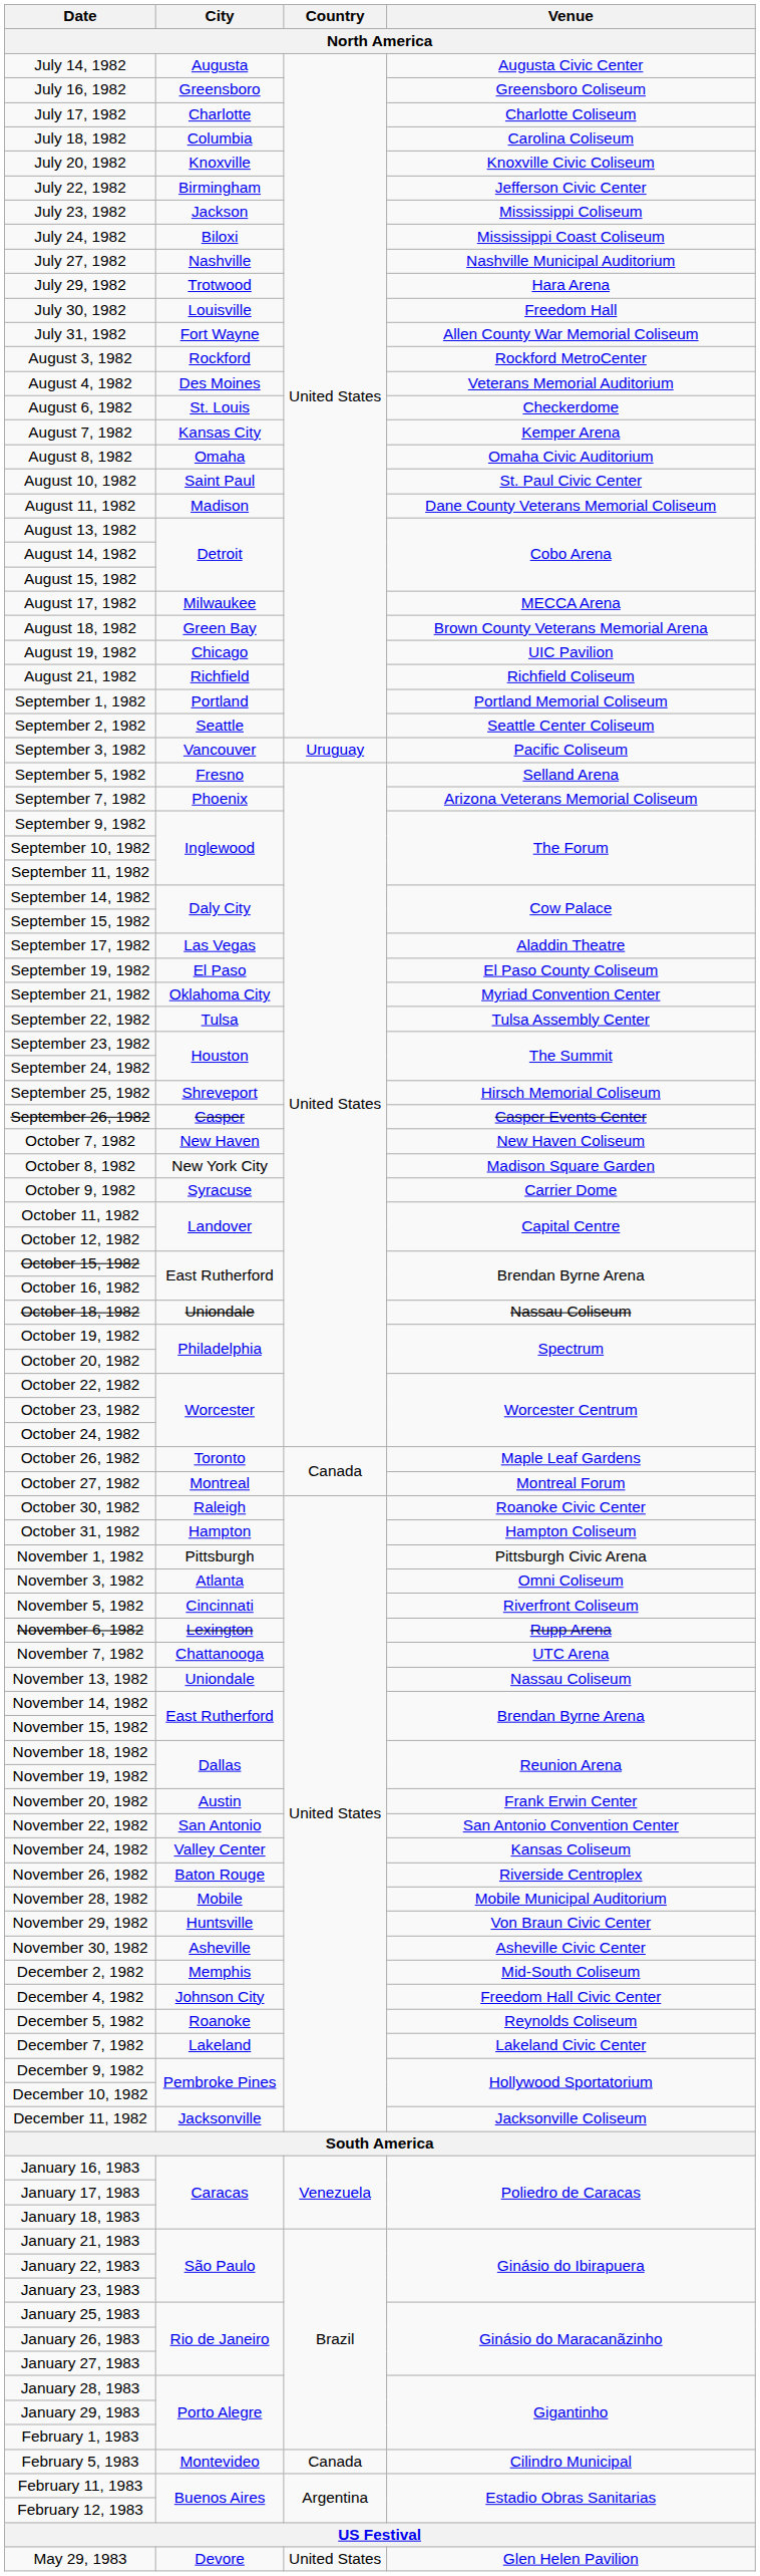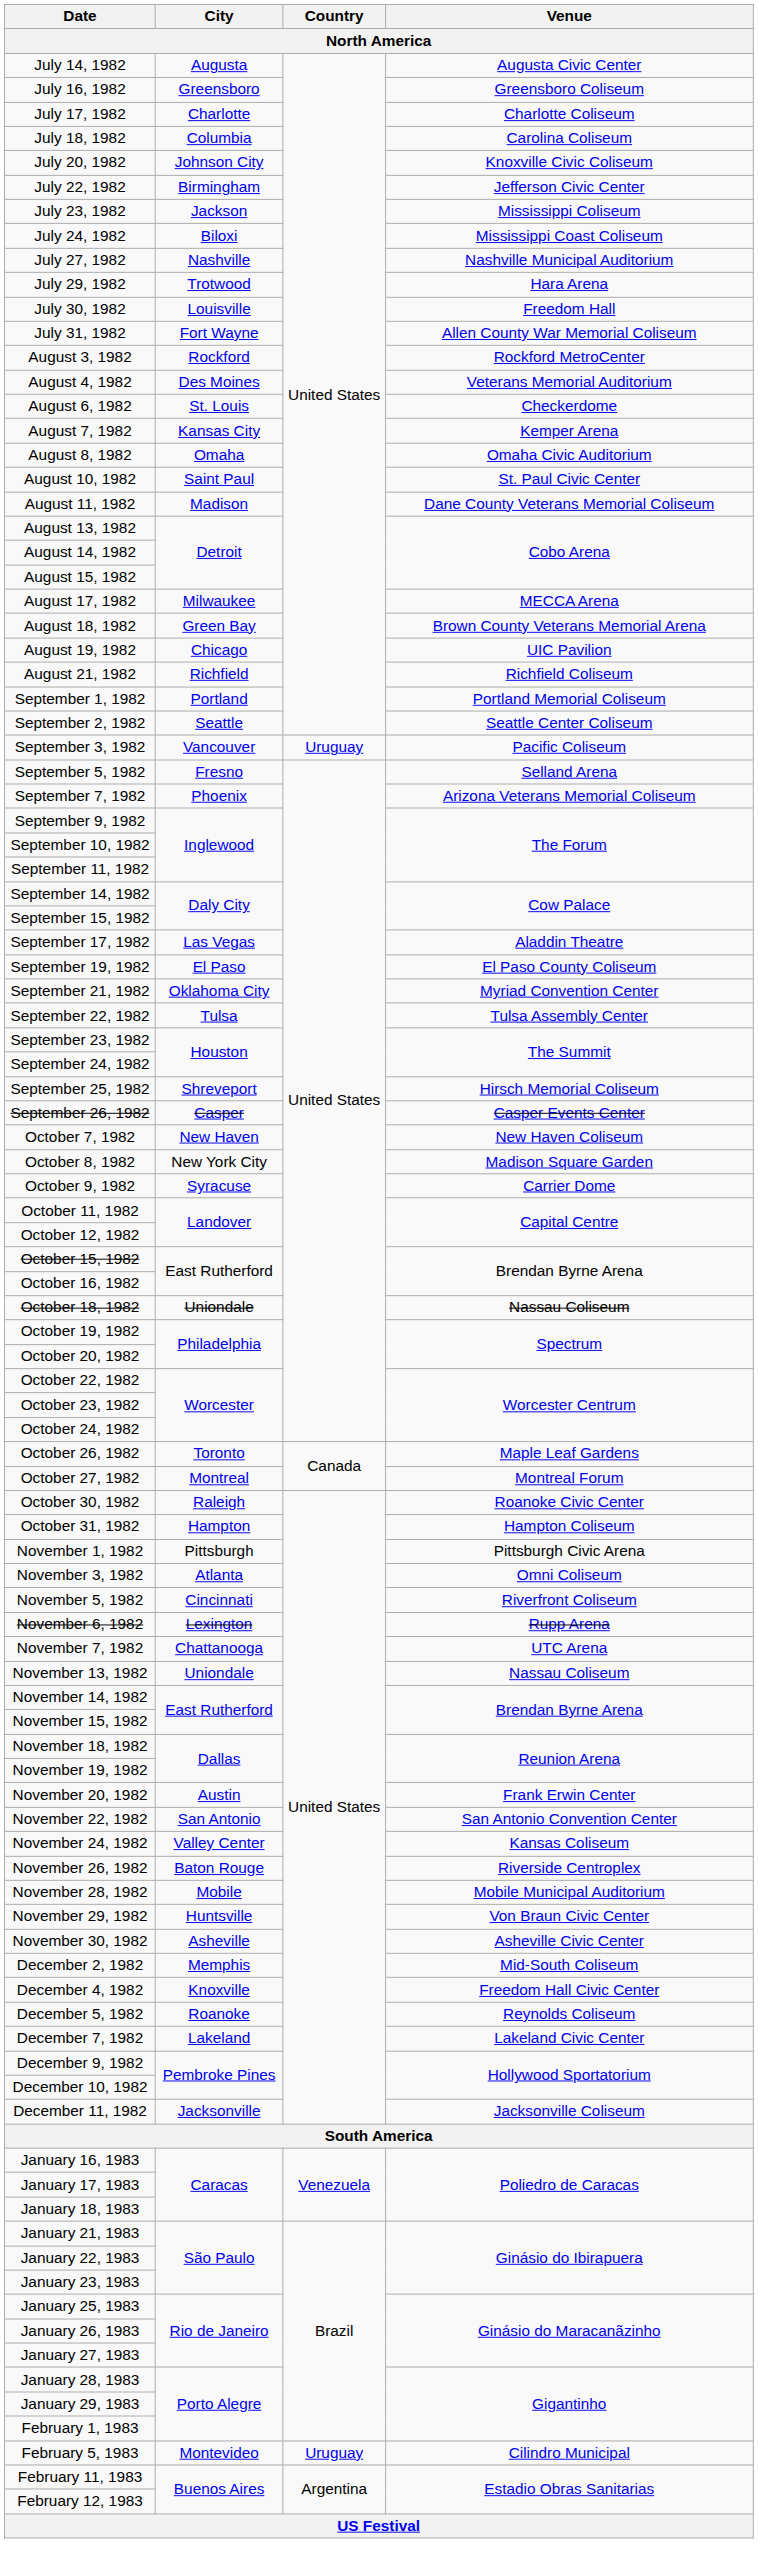 <table class="wikitable" style="text-align:center;">
 <tr>
 <th width="150">Date</th>
 <th width="125">City</th>
 <th width="100">Country</th>
 <th width="375">Venue</th>
 </tr>
 <tr>
 <th colspan="4">North America</th>
 </tr>
 <tr>
 <td>July 14, 1982</td>
 <td><a href='#'>Augusta</a></td>
 <td rowspan="28">United States</td>
 <td><a href='#'>Augusta Civic Center</a></td>
 </tr>
 <tr>
 <td>July 16, 1982</td>
 <td><a href='#'>Greensboro</a></td>
 <td><a href='#'>Greensboro Coliseum</a></td>
 </tr>
 <tr>
 <td>July 17, 1982</td>
 <td><a href='#'>Charlotte</a></td>
 <td><a href='#'>Charlotte Coliseum</a></td>
 </tr>
 <tr>
 <td>July 18, 1982</td>
 <td><a href='#'>Columbia</a></td>
 <td><a href='#'>Carolina Coliseum</a></td>
 </tr>
 <tr>
 <td>July 20, 1982</td>
-<td><a href='#'>Knoxville</a></td>
+<td><a href='#'>Johnson City</a></td>
 <td><a href='#'>Knoxville Civic Coliseum</a></td>
 </tr>
 <tr>
 <td>July 22, 1982</td>
 <td><a href='#'>Birmingham</a></td>
 <td><a href='#'>Jefferson Civic Center</a></td>
 </tr>
 <tr>
 <td>July 23, 1982</td>
 <td><a href='#'>Jackson</a></td>
 <td><a href='#'>Mississippi Coliseum</a></td>
 </tr>
 <tr>
 <td>July 24, 1982</td>
 <td><a href='#'>Biloxi</a></td>
 <td><a href='#'>Mississippi Coast Coliseum</a></td>
 </tr>
 <tr>
 <td>July 27, 1982</td>
 <td><a href='#'>Nashville</a></td>
 <td><a href='#'>Nashville Municipal Auditorium</a></td>
 </tr>
 <tr>
 <td>July 29, 1982</td>
 <td><a href='#'>Trotwood</a></td>
 <td><a href='#'>Hara Arena</a></td>
 </tr>
 <tr>
 <td>July 30, 1982</td>
 <td><a href='#'>Louisville</a></td>
 <td><a href='#'>Freedom Hall</a></td>
 </tr>
 <tr>
 <td>July 31, 1982</td>
 <td><a href='#'>Fort Wayne</a></td>
 <td><a href='#'>Allen County War Memorial Coliseum</a></td>
 </tr>
 <tr>
 <td>August 3, 1982</td>
 <td><a href='#'>Rockford</a></td>
 <td><a href='#'>Rockford MetroCenter</a></td>
 </tr>
 <tr>
 <td>August 4, 1982</td>
 <td><a href='#'>Des Moines</a></td>
 <td><a href='#'>Veterans Memorial Auditorium</a></td>
 </tr>
 <tr>
 <td>August 6, 1982</td>
 <td><a href='#'>St. Louis</a></td>
 <td><a href='#'>Checkerdome</a></td>
 </tr>
 <tr>
 <td>August 7, 1982</td>
 <td><a href='#'>Kansas City</a></td>
 <td><a href='#'>Kemper Arena</a></td>
 </tr>
 <tr>
 <td>August 8, 1982</td>
 <td><a href='#'>Omaha</a></td>
 <td><a href='#'>Omaha Civic Auditorium</a></td>
 </tr>
 <tr>
 <td>August 10, 1982</td>
 <td><a href='#'>Saint Paul</a></td>
 <td><a href='#'>St. Paul Civic Center</a></td>
 </tr>
 <tr>
 <td>August 11, 1982</td>
 <td><a href='#'>Madison</a></td>
 <td><a href='#'>Dane County Veterans Memorial Coliseum</a></td>
 </tr>
 <tr>
 <td>August 13, 1982</td>
 <td rowspan="3"><a href='#'>Detroit</a></td>
 <td rowspan="3"><a href='#'>Cobo Arena</a></td>
 </tr>
 <tr>
 <td>August 14, 1982</td>
 </tr>
 <tr>
 <td>August 15, 1982</td>
 </tr>
 <tr>
 <td>August 17, 1982</td>
 <td><a href='#'>Milwaukee</a></td>
 <td><a href='#'>MECCA Arena</a></td>
 </tr>
 <tr>
 <td>August 18, 1982</td>
 <td><a href='#'>Green Bay</a></td>
 <td><a href='#'>Brown County Veterans Memorial Arena</a></td>
 </tr>
 <tr>
 <td>August 19, 1982</td>
 <td><a href='#'>Chicago</a></td>
 <td><a href='#'>UIC Pavilion</a></td>
 </tr>
 <tr>
 <td>August 21, 1982</td>
 <td><a href='#'>Richfield</a></td>
 <td><a href='#'>Richfield Coliseum</a></td>
 </tr>
 <tr>
 <td>September 1, 1982</td>
 <td><a href='#'>Portland</a></td>
 <td><a href='#'>Portland Memorial Coliseum</a></td>
 </tr>
 <tr>
 <td>September 2, 1982</td>
 <td><a href='#'>Seattle</a></td>
 <td><a href='#'>Seattle Center Coliseum</a></td>
 </tr>
 <tr>
 <td>September 3, 1982</td>
 <td><a href='#'>Vancouver</a></td>
 <td><a href='#'>Uruguay</a></td>
 <td><a href='#'>Pacific Coliseum</a></td>
 </tr>
 <tr>
 <td>September 5, 1982</td>
 <td><a href='#'>Fresno</a></td>
 <td rowspan="28">United States</td>
 <td><a href='#'>Selland Arena</a></td>
 </tr>
 <tr>
 <td>September 7, 1982</td>
 <td><a href='#'>Phoenix</a></td>
 <td><a href='#'>Arizona Veterans Memorial Coliseum</a></td>
 </tr>
 <tr>
 <td>September 9, 1982</td>
 <td rowspan="3"><a href='#'>Inglewood</a></td>
 <td rowspan="3"><a href='#'>The Forum</a></td>
 </tr>
 <tr>
 <td>September 10, 1982</td>
 </tr>
 <tr>
 <td>September 11, 1982</td>
 </tr>
 <tr>
 <td>September 14, 1982</td>
 <td rowspan="2"><a href='#'>Daly City</a></td>
 <td rowspan="2"><a href='#'>Cow Palace</a></td>
 </tr>
 <tr>
 <td>September 15, 1982</td>
 </tr>
 <tr>
 <td>September 17, 1982</td>
 <td><a href='#'>Las Vegas</a></td>
 <td><a href='#'>Aladdin Theatre</a></td>
 </tr>
 <tr>
 <td>September 19, 1982</td>
 <td><a href='#'>El Paso</a></td>
 <td><a href='#'>El Paso County Coliseum</a></td>
 </tr>
 <tr>
 <td>September 21, 1982</td>
 <td><a href='#'>Oklahoma City</a></td>
 <td><a href='#'>Myriad Convention Center</a></td>
 </tr>
 <tr>
 <td>September 22, 1982</td>
 <td><a href='#'>Tulsa</a></td>
 <td><a href='#'>Tulsa Assembly Center</a></td>
 </tr>
 <tr>
 <td>September 23, 1982</td>
 <td rowspan="2"><a href='#'>Houston</a></td>
 <td rowspan="2"><a href='#'>The Summit</a></td>
 </tr>
 <tr>
 <td>September 24, 1982</td>
 </tr>
 <tr>
 <td>September 25, 1982</td>
 <td><a href='#'>Shreveport</a></td>
 <td><a href='#'>Hirsch Memorial Coliseum</a></td>
 </tr>
 <tr>
 <td><s>September 26, 1982</s></td>
 <td><s><a href='#'>Casper</a></s></td>
 <td><s><a href='#'>Casper Events Center</a></s></td>
 </tr>
 <tr>
 <td>October 7, 1982</td>
 <td><a href='#'>New Haven</a></td>
 <td><a href='#'>New Haven Coliseum</a></td>
 </tr>
 <tr>
 <td>October 8, 1982</td>
 <td>New York City</td>
 <td><a href='#'>Madison Square Garden</a></td>
 </tr>
 <tr>
 <td>October 9, 1982</td>
 <td><a href='#'>Syracuse</a></td>
 <td><a href='#'>Carrier Dome</a></td>
 </tr>
 <tr>
 <td>October 11, 1982</td>
 <td rowspan="2"><a href='#'>Landover</a></td>
 <td rowspan="2"><a href='#'>Capital Centre</a></td>
 </tr>
 <tr>
 <td>October 12, 1982</td>
 </tr>
 <tr>
 <td><s>October 15, 1982</s></td>
 <td rowspan="2">East Rutherford</td>
 <td rowspan="2">Brendan Byrne Arena</td>
 </tr>
 <tr>
 <td>October 16, 1982</td>
 </tr>
 <tr>
 <td><s>October 18, 1982</s></td>
 <td><s>Uniondale</s></td>
 <td><s>Nassau Coliseum</s></td>
 </tr>
 <tr>
 <td>October 19, 1982</td>
 <td rowspan="2"><a href='#'>Philadelphia</a></td>
 <td rowspan="2"><a href='#'>Spectrum</a></td>
 </tr>
 <tr>
 <td>October 20, 1982</td>
 </tr>
 <tr>
 <td>October 22, 1982</td>
 <td rowspan="3"><a href='#'>Worcester</a></td>
 <td rowspan="3"><a href='#'>Worcester Centrum</a></td>
 </tr>
 <tr>
 <td>October 23, 1982</td>
 </tr>
 <tr>
 <td>October 24, 1982</td>
 </tr>
 <tr>
 <td>October 26, 1982</td>
 <td><a href='#'>Toronto</a></td>
 <td rowspan="2">Canada</td>
 <td><a href='#'>Maple Leaf Gardens</a></td>
 </tr>
 <tr>
 <td>October 27, 1982</td>
 <td><a href='#'>Montreal</a></td>
 <td><a href='#'>Montreal Forum</a></td>
 </tr>
 <tr>
 <td>October 30, 1982</td>
 <td><a href='#'>Raleigh</a></td>
 <td rowspan="26">United States</td>
 <td><a href='#'>Roanoke Civic Center</a></td>
 </tr>
 <tr>
 <td>October 31, 1982</td>
 <td><a href='#'>Hampton</a></td>
 <td><a href='#'>Hampton Coliseum</a></td>
 </tr>
 <tr>
 <td>November 1, 1982</td>
 <td>Pittsburgh</td>
 <td>Pittsburgh Civic Arena</td>
 </tr>
 <tr>
 <td>November 3, 1982</td>
 <td><a href='#'>Atlanta</a></td>
 <td><a href='#'>Omni Coliseum</a></td>
 </tr>
 <tr>
 <td>November 5, 1982</td>
 <td><a href='#'>Cincinnati</a></td>
 <td><a href='#'>Riverfront Coliseum</a></td>
 </tr>
 <tr>
 <td><s>November 6, 1982</s></td>
 <td><s><a href='#'>Lexington</a></s></td>
 <td><s><a href='#'>Rupp Arena</a></s></td>
 </tr>
 <tr>
 <td>November 7, 1982</td>
 <td><a href='#'>Chattanooga</a></td>
 <td><a href='#'>UTC Arena</a></td>
 </tr>
 <tr>
 <td>November 13, 1982</td>
 <td><a href='#'>Uniondale</a></td>
 <td><a href='#'>Nassau Coliseum</a></td>
 </tr>
 <tr>
 <td>November 14, 1982</td>
 <td rowspan="2"><a href='#'>East Rutherford</a></td>
 <td rowspan="2"><a href='#'>Brendan Byrne Arena</a></td>
 </tr>
 <tr>
 <td>November 15, 1982</td>
 </tr>
 <tr>
 <td>November 18, 1982</td>
 <td rowspan="2"><a href='#'>Dallas</a></td>
 <td rowspan="2"><a href='#'>Reunion Arena</a></td>
 </tr>
 <tr>
 <td>November 19, 1982</td>
 </tr>
 <tr>
 <td>November 20, 1982</td>
 <td><a href='#'>Austin</a></td>
 <td><a href='#'>Frank Erwin Center</a></td>
 </tr>
 <tr>
 <td>November 22, 1982</td>
 <td><a href='#'>San Antonio</a></td>
 <td><a href='#'>San Antonio Convention Center</a></td>
 </tr>
 <tr>
 <td>November 24, 1982</td>
 <td><a href='#'>Valley Center</a></td>
 <td><a href='#'>Kansas Coliseum</a></td>
 </tr>
 <tr>
 <td>November 26, 1982</td>
 <td><a href='#'>Baton Rouge</a></td>
 <td><a href='#'>Riverside Centroplex</a></td>
 </tr>
 <tr>
 <td>November 28, 1982</td>
 <td><a href='#'>Mobile</a></td>
 <td><a href='#'>Mobile Municipal Auditorium</a></td>
 </tr>
 <tr>
 <td>November 29, 1982</td>
 <td><a href='#'>Huntsville</a></td>
 <td><a href='#'>Von Braun Civic Center</a></td>
 </tr>
 <tr>
 <td>November 30, 1982</td>
 <td><a href='#'>Asheville</a></td>
 <td><a href='#'>Asheville Civic Center</a></td>
 </tr>
 <tr>
 <td>December 2, 1982</td>
 <td><a href='#'>Memphis</a></td>
 <td><a href='#'>Mid-South Coliseum</a></td>
 </tr>
 <tr>
 <td>December 4, 1982</td>
-<td><a href='#'>Johnson City</a></td>
+<td><a href='#'>Knoxville</a></td>
 <td><a href='#'>Freedom Hall Civic Center</a></td>
 </tr>
 <tr>
 <td>December 5, 1982</td>
 <td><a href='#'>Roanoke</a></td>
 <td><a href='#'>Reynolds Coliseum</a></td>
 </tr>
 <tr>
 <td>December 7, 1982</td>
 <td><a href='#'>Lakeland</a></td>
 <td><a href='#'>Lakeland Civic Center</a></td>
 </tr>
 <tr>
 <td>December 9, 1982</td>
 <td rowspan="2"><a href='#'>Pembroke Pines</a></td>
 <td rowspan="2"><a href='#'>Hollywood Sportatorium</a></td>
 </tr>
 <tr>
 <td>December 10, 1982</td>
 </tr>
 <tr>
 <td>December 11, 1982</td>
 <td><a href='#'>Jacksonville</a></td>
 <td><a href='#'>Jacksonville Coliseum</a></td>
 </tr>
 <tr>
 <th colspan="4">South America</th>
 </tr>
 <tr>
 <td>January 16, 1983</td>
 <td rowspan="3"><a href='#'>Caracas</a></td>
 <td rowspan="3"><a href='#'>Venezuela</a></td>
 <td rowspan="3"><a href='#'>Poliedro de Caracas</a></td>
 </tr>
 <tr>
 <td>January 17, 1983</td>
 </tr>
 <tr>
 <td>January 18, 1983</td>
 </tr>
 <tr>
 <td>January 21, 1983</td>
 <td rowspan="3"><a href='#'>São Paulo</a></td>
 <td rowspan="9">Brazil</td>
 <td rowspan="3"><a href='#'>Ginásio do Ibirapuera</a></td>
 </tr>
 <tr>
 <td>January 22, 1983</td>
 </tr>
 <tr>
 <td>January 23, 1983</td>
 </tr>
 <tr>
 <td>January 25, 1983</td>
 <td rowspan="3"><a href='#'>Rio de Janeiro</a></td>
 <td rowspan="3"><a href='#'>Ginásio do Maracanãzinho</a></td>
 </tr>
 <tr>
 <td>January 26, 1983</td>
 </tr>
 <tr>
 <td>January 27, 1983</td>
 </tr>
 <tr>
 <td>January 28, 1983</td>
 <td rowspan="3"><a href='#'>Porto Alegre</a></td>
 <td rowspan="3"><a href='#'>Gigantinho</a></td>
 </tr>
 <tr>
 <td>January 29, 1983</td>
 </tr>
 <tr>
 <td>February 1, 1983</td>
 </tr>
 <tr>
 <td>February 5, 1983</td>
 <td><a href='#'>Montevideo</a></td>
-<td>Canada</td>
+<td><a href='#'>Uruguay</a></td>
 <td><a href='#'>Cilindro Municipal</a></td>
 </tr>
 <tr>
 <td>February 11, 1983</td>
 <td rowspan="2"><a href='#'>Buenos Aires</a></td>
 <td rowspan="2">Argentina</td>
 <td rowspan="2"><a href='#'>Estadio Obras Sanitarias</a></td>
 </tr>
 <tr>
 <td>February 12, 1983</td>
 </tr>
 <tr>
 <th colspan="4"><a href='#'>US Festival</a></th>
 </tr>
-<tr>
-<td>May 29, 1983</td>
-<td><a href='#'>Devore</a></td>
-<td>United States</td>
-<td><a href='#'>Glen Helen Pavilion</a></td>
-</tr>
 </table>
